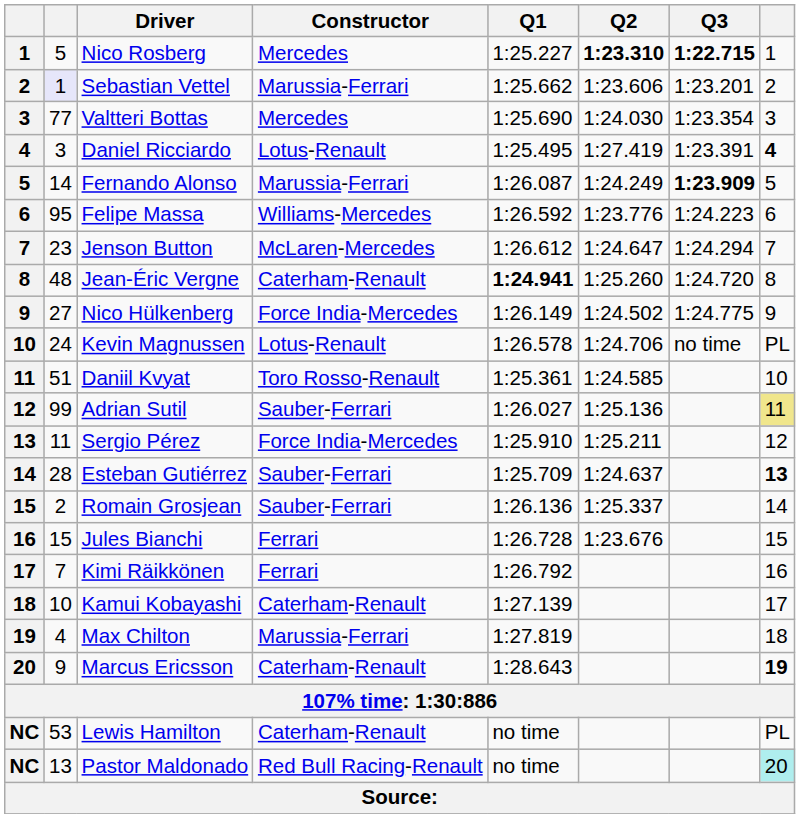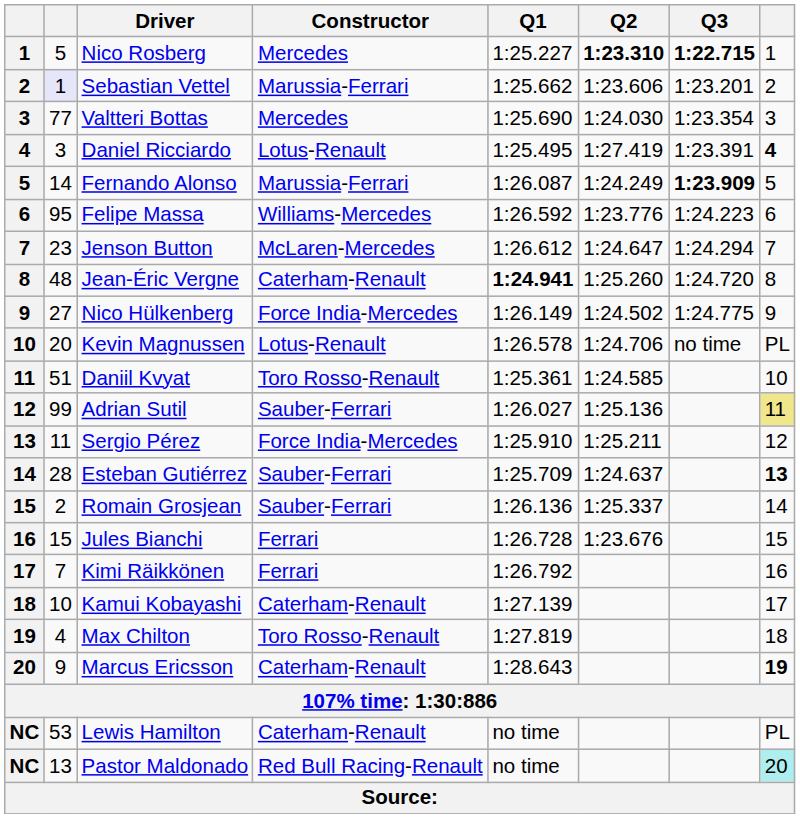 <table class="wikitable sortable" style="font-size:85%">
 <tr>
 <th></th>
 <th></th>
 <th>Driver</th>
 <th>Constructor</th>
 <th>Q1</th>
 <th>Q2</th>
 <th>Q3</th>
 <th></th>
 </tr>
 <tr>
 <th>1</th>
 <td align="center">5</td>
 <td> <a href='#'>Nico Rosberg</a></td>
 <td><a href='#'>Mercedes</a></td>
 <td>1:25.227</td>
 <td><strong>1:23.310</strong></td>
 <td><strong>1:22.715</strong></td>
 <td>1</td>
 </tr>
 <tr>
 <th>2</th>
 <td align="center" style="background: lavender;">1</td>
 <td> <a href='#'>Sebastian Vettel</a></td>
 <td><a href='#'>Marussia</a>-<a href='#'>Ferrari</a></td>
 <td>1:25.662</td>
 <td>1:23.606</td>
 <td>1:23.201</td>
 <td>2</td>
 </tr>
 <tr>
 <th>3</th>
 <td align="center">77</td>
 <td> <a href='#'>Valtteri Bottas</a></td>
 <td><a href='#'>Mercedes</a></td>
 <td>1:25.690</td>
 <td>1:24.030</td>
 <td>1:23.354</td>
 <td>3</td>
 </tr>
 <tr>
 <th>4</th>
 <td align="center">3</td>
 <td> <a href='#'>Daniel Ricciardo</a></td>
 <td><a href='#'>Lotus</a>-<a href='#'>Renault</a></td>
 <td>1:25.495</td>
 <td>1:27.419</td>
 <td>1:23.391</td>
 <td><strong>4</strong></td>
 </tr>
 <tr>
 <th>5</th>
 <td align="center">14</td>
 <td> <a href='#'>Fernando Alonso</a></td>
 <td><a href='#'>Marussia</a>-<a href='#'>Ferrari</a></td>
 <td>1:26.087</td>
 <td>1:24.249</td>
 <td><strong>1:23.909</strong></td>
 <td>5</td>
 </tr>
 <tr>
 <th>6</th>
 <td align="center">95</td>
 <td> <a href='#'>Felipe Massa</a></td>
 <td><a href='#'>Williams</a>-<a href='#'>Mercedes</a></td>
 <td>1:26.592</td>
 <td>1:23.776</td>
 <td>1:24.223</td>
 <td>6</td>
 </tr>
 <tr>
 <th>7</th>
 <td align="center">23</td>
 <td> <a href='#'>Jenson Button</a></td>
 <td><a href='#'>McLaren</a>-<a href='#'>Mercedes</a></td>
 <td>1:26.612</td>
 <td>1:24.647</td>
 <td>1:24.294</td>
 <td>7</td>
 </tr>
 <tr>
 <th>8</th>
 <td align="center">48</td>
 <td> <a href='#'>Jean-Éric Vergne</a></td>
 <td><a href='#'>Caterham</a>-<a href='#'>Renault</a></td>
 <td><strong>1:24.941</strong></td>
 <td>1:25.260</td>
 <td>1:24.720</td>
 <td>8</td>
 </tr>
 <tr>
 <th>9</th>
 <td align="center">27</td>
 <td> <a href='#'>Nico Hülkenberg</a></td>
 <td><a href='#'>Force India</a>-<a href='#'>Mercedes</a></td>
 <td>1:26.149</td>
 <td>1:24.502</td>
 <td>1:24.775</td>
 <td>9</td>
 </tr>
 <tr>
 <th>10</th>
-<td align="center">24</td>
+<td align="center">20</td>
 <td> <a href='#'>Kevin Magnussen</a></td>
 <td><a href='#'>Lotus</a>-<a href='#'>Renault</a></td>
 <td>1:26.578</td>
 <td>1:24.706</td>
 <td>no time</td>
 <td>PL</td>
 </tr>
 <tr>
 <th>11</th>
 <td align="center">51</td>
 <td> <a href='#'>Daniil Kvyat</a></td>
 <td><a href='#'>Toro Rosso</a>-<a href='#'>Renault</a></td>
 <td>1:25.361</td>
 <td>1:24.585</td>
 <td></td>
 <td>10</td>
 </tr>
 <tr>
 <th>12</th>
 <td align="center">99</td>
 <td> <a href='#'>Adrian Sutil</a></td>
 <td><a href='#'>Sauber</a>-<a href='#'>Ferrari</a></td>
 <td>1:26.027</td>
 <td>1:25.136</td>
 <td></td>
 <td style="background: khaki;">11</td>
 </tr>
 <tr>
 <th>13</th>
 <td align="center">11</td>
 <td> <a href='#'>Sergio Pérez</a></td>
 <td><a href='#'>Force India</a>-<a href='#'>Mercedes</a></td>
 <td>1:25.910</td>
 <td>1:25.211</td>
 <td></td>
 <td>12</td>
 </tr>
 <tr>
 <th>14</th>
 <td align="center">28</td>
 <td> <a href='#'>Esteban Gutiérrez</a></td>
 <td><a href='#'>Sauber</a>-<a href='#'>Ferrari</a></td>
 <td>1:25.709</td>
 <td>1:24.637</td>
 <td></td>
 <td><strong>13</strong></td>
 </tr>
 <tr>
 <th>15</th>
 <td align="center">2</td>
 <td> <a href='#'>Romain Grosjean</a></td>
 <td><a href='#'>Sauber</a>-<a href='#'>Ferrari</a></td>
 <td>1:26.136</td>
 <td>1:25.337</td>
 <td></td>
 <td>14</td>
 </tr>
 <tr>
 <th>16</th>
 <td align="center">15</td>
 <td> <a href='#'>Jules Bianchi</a></td>
 <td><a href='#'>Ferrari</a></td>
 <td>1:26.728</td>
 <td>1:23.676</td>
 <td></td>
 <td>15</td>
 </tr>
 <tr>
 <th>17</th>
 <td align="center">7</td>
 <td> <a href='#'>Kimi Räikkönen</a></td>
 <td><a href='#'>Ferrari</a></td>
 <td>1:26.792</td>
 <td></td>
 <td></td>
 <td>16</td>
 </tr>
 <tr>
 <th>18</th>
 <td align="center">10</td>
 <td> <a href='#'>Kamui Kobayashi</a></td>
 <td><a href='#'>Caterham</a>-<a href='#'>Renault</a></td>
 <td>1:27.139</td>
 <td></td>
 <td></td>
 <td>17</td>
 </tr>
 <tr>
 <th>19</th>
 <td align="center">4</td>
 <td> <a href='#'>Max Chilton</a></td>
-<td><a href='#'>Marussia</a>-<a href='#'>Ferrari</a></td>
+<td><a href='#'>Toro Rosso</a>-<a href='#'>Renault</a></td>
 <td>1:27.819</td>
 <td></td>
 <td></td>
 <td>18</td>
 </tr>
 <tr>
 <th>20</th>
 <td align="center">9</td>
 <td> <a href='#'>Marcus Ericsson</a></td>
 <td><a href='#'>Caterham</a>-<a href='#'>Renault</a></td>
 <td>1:28.643</td>
 <td></td>
 <td></td>
 <td><strong>19</strong></td>
 </tr>
 <tr>
 <th colspan=8><a href='#'>107% time</a>: 1:30:886</th>
 </tr>
 <tr>
 <th>NC</th>
 <td align="center">53</td>
 <td> <a href='#'>Lewis Hamilton</a></td>
 <td><a href='#'>Caterham</a>-<a href='#'>Renault</a></td>
 <td>no time</td>
 <td></td>
 <td></td>
 <td>PL</td>
 </tr>
 <tr>
 <th>NC</th>
 <td align="center">13</td>
 <td> <a href='#'>Pastor Maldonado</a></td>
 <td><a href='#'>Red Bull Racing</a>-<a href='#'>Renault</a></td>
 <td>no time</td>
 <td></td>
 <td></td>
 <td style="background: paleturquoise;">20</td>
 </tr>
 <tr>
 <th colspan=8>Source:</th>
 </tr>
 <tr>
 </tr>
 </table>
